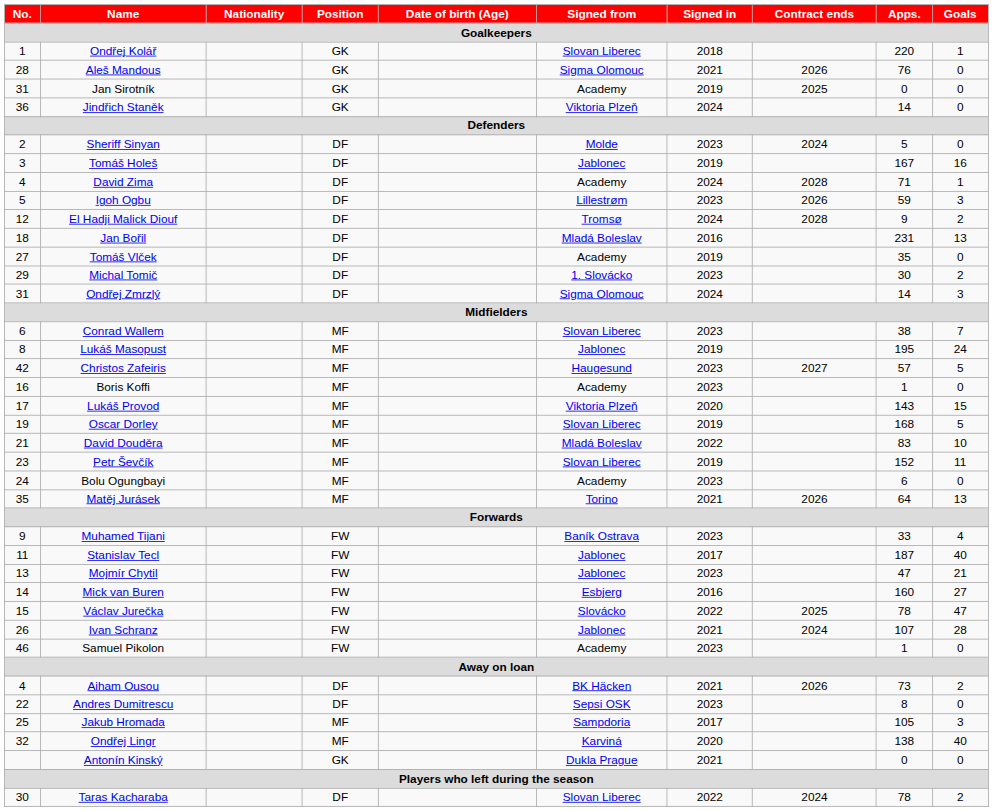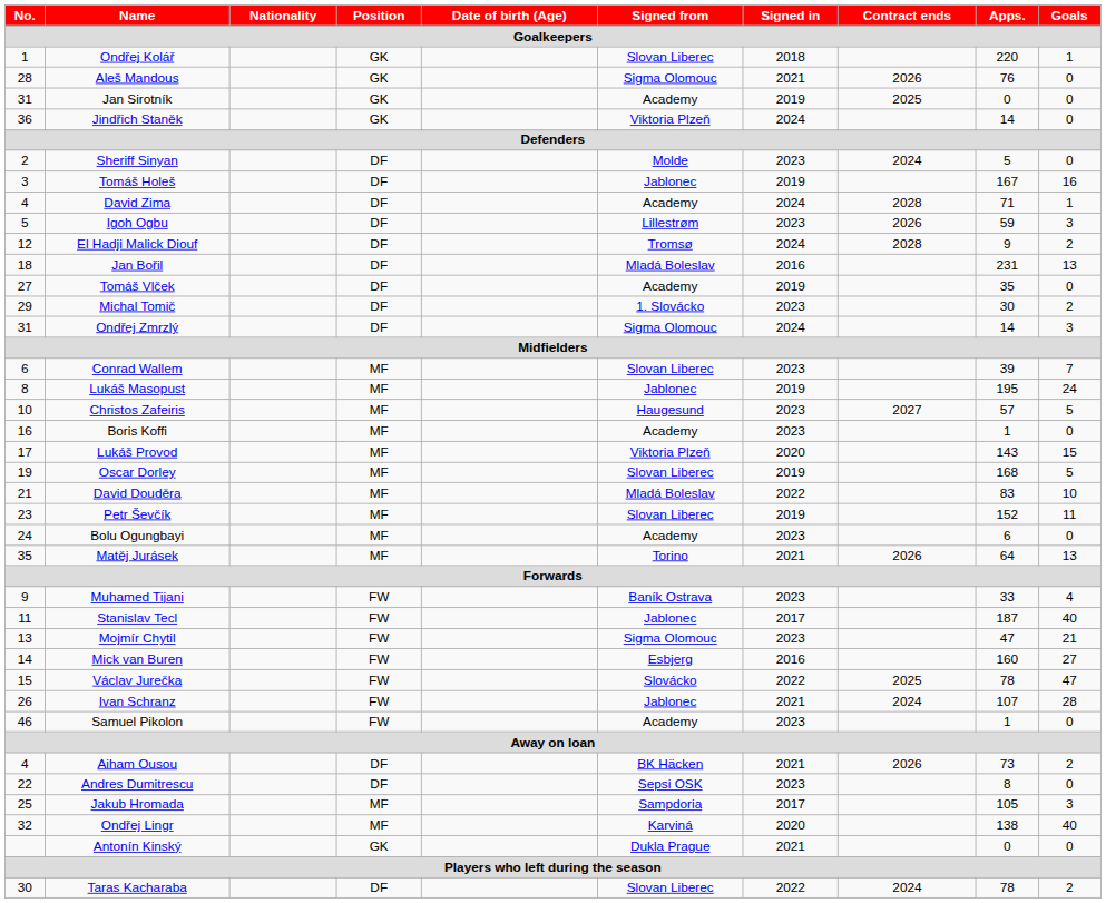 <table class="wikitable"  style="text-align:center; font-size:90%; width:95%;">
 <tr>
 <th style="background:#FF0000; color:white; text-align:center;">No.</th>
 <th style="background:#FF0000; color:white; text-align:center;">Name</th>
 <th style="background:#FF0000; color:white; text-align:center;">Nationality</th>
 <th style="background:#FF0000; color:white; text-align:center;">Position</th>
 <th style="background:#FF0000; color:white; text-align:center;">Date of birth (Age)</th>
 <th style="background:#FF0000; color:white; text-align:center;">Signed from</th>
 <th style="background:#FF0000; color:white; text-align:center;">Signed in</th>
 <th style="background:#FF0000; color:white; text-align:center;">Contract ends</th>
 <th style="background:#FF0000; color:white; text-align:center;">Apps.</th>
 <th style="background:#FF0000; color:white; text-align:center;">Goals</th>
 </tr>
 <tr>
 <th colspan="11"  style="background:#dcdcdc; text-align:center;">Goalkeepers</th>
 </tr>
 <tr>
 <td>1</td>
 <td><a href='#'>Ondřej Kolář</a></td>
 <td></td>
 <td>GK</td>
 <td></td>
 <td><a href='#'>Slovan Liberec</a></td>
 <td>2018</td>
 <td></td>
 <td>220</td>
 <td>1</td>
 </tr>
 <tr>
 <td>28</td>
 <td><a href='#'>Aleš Mandous</a></td>
 <td></td>
 <td>GK</td>
 <td></td>
 <td><a href='#'>Sigma Olomouc</a></td>
 <td>2021</td>
 <td>2026</td>
 <td>76</td>
 <td>0</td>
 </tr>
 <tr>
 <td>31</td>
 <td>Jan Sirotník</td>
 <td></td>
 <td>GK</td>
 <td></td>
 <td>Academy</td>
 <td>2019</td>
 <td>2025</td>
 <td>0</td>
 <td>0</td>
 </tr>
 <tr>
 <td>36</td>
 <td><a href='#'>Jindřich Staněk</a></td>
 <td></td>
 <td>GK</td>
 <td></td>
 <td><a href='#'>Viktoria Plzeň</a></td>
 <td>2024</td>
 <td></td>
 <td>14</td>
 <td>0</td>
 </tr>
 <tr>
 <th colspan="11"  style="background:#dcdcdc; text-align:center;">Defenders</th>
 </tr>
 <tr>
 <td>2</td>
 <td><a href='#'>Sheriff Sinyan</a></td>
 <td></td>
 <td>DF</td>
 <td></td>
 <td><a href='#'>Molde</a></td>
 <td>2023</td>
 <td>2024</td>
 <td>5</td>
 <td>0</td>
 </tr>
 <tr>
 <td>3</td>
 <td><a href='#'>Tomáš Holeš</a></td>
 <td></td>
 <td>DF</td>
 <td></td>
 <td><a href='#'>Jablonec</a></td>
 <td>2019</td>
 <td></td>
 <td>167</td>
 <td>16</td>
 </tr>
 <tr>
 <td>4</td>
 <td><a href='#'>David Zima</a></td>
 <td></td>
 <td>DF</td>
 <td></td>
 <td>Academy</td>
 <td>2024</td>
 <td>2028</td>
 <td>71</td>
 <td>1</td>
 </tr>
 <tr>
 <td>5</td>
 <td><a href='#'>Igoh Ogbu</a></td>
 <td></td>
 <td>DF</td>
 <td></td>
 <td><a href='#'>Lillestrøm</a></td>
 <td>2023</td>
 <td>2026</td>
 <td>59</td>
 <td>3</td>
 </tr>
 <tr>
 <td>12</td>
 <td><a href='#'>El Hadji Malick Diouf</a></td>
 <td></td>
 <td>DF</td>
 <td></td>
 <td><a href='#'>Tromsø</a></td>
 <td>2024</td>
 <td>2028</td>
 <td>9</td>
 <td>2</td>
 </tr>
 <tr>
 <td>18</td>
 <td><a href='#'>Jan Bořil</a></td>
 <td></td>
 <td>DF</td>
 <td></td>
 <td><a href='#'>Mladá Boleslav</a></td>
 <td>2016</td>
 <td></td>
 <td>231</td>
 <td>13</td>
 </tr>
 <tr>
 <td>27</td>
 <td><a href='#'>Tomáš Vlček</a></td>
 <td></td>
 <td>DF</td>
 <td></td>
 <td>Academy</td>
 <td>2019</td>
 <td></td>
 <td>35</td>
 <td>0</td>
 </tr>
 <tr>
 <td>29</td>
 <td><a href='#'>Michal Tomič</a></td>
 <td></td>
 <td>DF</td>
 <td></td>
 <td><a href='#'>1. Slovácko</a></td>
 <td>2023</td>
 <td></td>
 <td>30</td>
 <td>2</td>
 </tr>
 <tr>
 <td>31</td>
 <td><a href='#'>Ondřej Zmrzlý</a></td>
 <td></td>
 <td>DF</td>
 <td></td>
 <td><a href='#'>Sigma Olomouc</a></td>
 <td>2024</td>
 <td></td>
 <td>14</td>
 <td>3</td>
 </tr>
 <tr>
 <th colspan="11"  style="background:#dcdcdc; text-align:center;">Midfielders</th>
 </tr>
 <tr>
 <td>6</td>
 <td><a href='#'>Conrad Wallem</a></td>
 <td></td>
 <td>MF</td>
 <td></td>
 <td><a href='#'>Slovan Liberec</a></td>
 <td>2023</td>
 <td></td>
-<td>38</td>
+<td>39</td>
 <td>7</td>
 </tr>
 <tr>
 <td>8</td>
 <td><a href='#'>Lukáš Masopust</a></td>
 <td></td>
 <td>MF</td>
 <td></td>
 <td><a href='#'>Jablonec</a></td>
 <td>2019</td>
 <td></td>
 <td>195</td>
 <td>24</td>
 </tr>
 <tr>
-<td>42</td>
+<td>10</td>
 <td><a href='#'>Christos Zafeiris</a></td>
 <td></td>
 <td>MF</td>
 <td></td>
 <td><a href='#'>Haugesund</a></td>
 <td>2023</td>
 <td>2027</td>
 <td>57</td>
 <td>5</td>
 </tr>
 <tr>
 <td>16</td>
 <td>Boris Koffi</td>
 <td></td>
 <td>MF</td>
 <td></td>
 <td>Academy</td>
 <td>2023</td>
 <td></td>
 <td>1</td>
 <td>0</td>
 </tr>
 <tr>
 <td>17</td>
 <td><a href='#'>Lukáš Provod</a></td>
 <td></td>
 <td>MF</td>
 <td></td>
 <td><a href='#'>Viktoria Plzeň</a></td>
 <td>2020</td>
 <td></td>
 <td>143</td>
 <td>15</td>
 </tr>
 <tr>
 <td>19</td>
 <td><a href='#'>Oscar Dorley</a></td>
 <td></td>
 <td>MF</td>
 <td></td>
 <td><a href='#'>Slovan Liberec</a></td>
 <td>2019</td>
 <td></td>
 <td>168</td>
 <td>5</td>
 </tr>
 <tr>
 <td>21</td>
 <td><a href='#'>David Douděra</a></td>
 <td></td>
 <td>MF</td>
 <td></td>
 <td><a href='#'>Mladá Boleslav</a></td>
 <td>2022</td>
 <td></td>
 <td>83</td>
 <td>10</td>
 </tr>
 <tr>
 <td>23</td>
 <td><a href='#'>Petr Ševčík</a></td>
 <td></td>
 <td>MF</td>
 <td></td>
 <td><a href='#'>Slovan Liberec</a></td>
 <td>2019</td>
 <td></td>
 <td>152</td>
 <td>11</td>
 </tr>
 <tr>
 <td>24</td>
 <td>Bolu Ogungbayi</td>
 <td></td>
 <td>MF</td>
 <td></td>
 <td>Academy</td>
 <td>2023</td>
 <td></td>
 <td>6</td>
 <td>0</td>
 </tr>
 <tr>
 <td>35</td>
 <td><a href='#'>Matěj Jurásek</a></td>
 <td></td>
 <td>MF</td>
 <td></td>
 <td><a href='#'>Torino</a></td>
 <td>2021</td>
 <td>2026</td>
 <td>64</td>
 <td>13</td>
 </tr>
 <tr>
 <th colspan="11"  style="background:#dcdcdc; text-align:center;">Forwards</th>
 </tr>
 <tr>
 <td>9</td>
 <td><a href='#'>Muhamed Tijani</a></td>
 <td></td>
 <td>FW</td>
 <td></td>
 <td><a href='#'>Baník Ostrava</a></td>
 <td>2023</td>
 <td></td>
 <td>33</td>
 <td>4</td>
 </tr>
 <tr>
 <td>11</td>
 <td><a href='#'>Stanislav Tecl</a></td>
 <td></td>
 <td>FW</td>
 <td></td>
 <td><a href='#'>Jablonec</a></td>
 <td>2017</td>
 <td></td>
 <td>187</td>
 <td>40</td>
 </tr>
 <tr>
 <td>13</td>
 <td><a href='#'>Mojmír Chytil</a></td>
 <td></td>
 <td>FW</td>
 <td></td>
-<td><a href='#'>Jablonec</a></td>
+<td><a href='#'>Sigma Olomouc</a></td>
 <td>2023</td>
 <td></td>
 <td>47</td>
 <td>21</td>
 </tr>
 <tr>
 <td>14</td>
 <td><a href='#'>Mick van Buren</a></td>
 <td></td>
 <td>FW</td>
 <td></td>
 <td><a href='#'>Esbjerg</a></td>
 <td>2016</td>
 <td></td>
 <td>160</td>
 <td>27</td>
 </tr>
 <tr>
 <td>15</td>
 <td><a href='#'>Václav Jurečka</a></td>
 <td></td>
 <td>FW</td>
 <td></td>
 <td><a href='#'>Slovácko</a></td>
 <td>2022</td>
 <td>2025</td>
 <td>78</td>
 <td>47</td>
 </tr>
 <tr>
 <td>26</td>
 <td><a href='#'>Ivan Schranz</a></td>
 <td></td>
 <td>FW</td>
 <td></td>
 <td><a href='#'>Jablonec</a></td>
 <td>2021</td>
 <td>2024</td>
 <td>107</td>
 <td>28</td>
 </tr>
 <tr>
 <td>46</td>
 <td>Samuel Pikolon</td>
 <td></td>
 <td>FW</td>
 <td></td>
 <td>Academy</td>
 <td>2023</td>
 <td></td>
 <td>1</td>
 <td>0</td>
 </tr>
 <tr>
 <th colspan="11"  style="background:#dcdcdc; text-align:center;">Away on loan</th>
 </tr>
 <tr>
 <td>4</td>
 <td><a href='#'>Aiham Ousou</a></td>
 <td></td>
 <td>DF</td>
 <td></td>
 <td><a href='#'>BK Häcken</a></td>
 <td>2021</td>
 <td>2026</td>
 <td>73</td>
 <td>2</td>
 </tr>
 <tr>
 <td>22</td>
 <td><a href='#'>Andres Dumitrescu</a></td>
 <td></td>
 <td>DF</td>
 <td></td>
 <td><a href='#'>Sepsi OSK</a></td>
 <td>2023</td>
 <td></td>
 <td>8</td>
 <td>0</td>
 </tr>
 <tr>
 <td>25</td>
 <td><a href='#'>Jakub Hromada</a></td>
 <td></td>
 <td>MF</td>
 <td></td>
 <td><a href='#'>Sampdoria</a></td>
 <td>2017</td>
 <td></td>
 <td>105</td>
 <td>3</td>
 </tr>
 <tr>
 <td>32</td>
 <td><a href='#'>Ondřej Lingr</a></td>
 <td></td>
 <td>MF</td>
 <td></td>
 <td><a href='#'>Karviná</a></td>
 <td>2020</td>
 <td></td>
 <td>138</td>
 <td>40</td>
 </tr>
 <tr>
 <td></td>
 <td><a href='#'>Antonín Kinský</a></td>
 <td></td>
 <td>GK</td>
 <td></td>
 <td><a href='#'>Dukla Prague</a></td>
 <td>2021</td>
 <td></td>
 <td>0</td>
 <td>0</td>
 </tr>
 <tr>
 <th colspan="11"  style="background:#dcdcdc; text-align:center;">Players who left during the season</th>
 </tr>
 <tr>
 <td>30</td>
 <td><a href='#'>Taras Kacharaba</a></td>
 <td></td>
 <td>DF</td>
 <td></td>
 <td><a href='#'>Slovan Liberec</a></td>
 <td>2022</td>
 <td>2024</td>
 <td>78</td>
 <td>2</td>
 </tr>
 </table>
